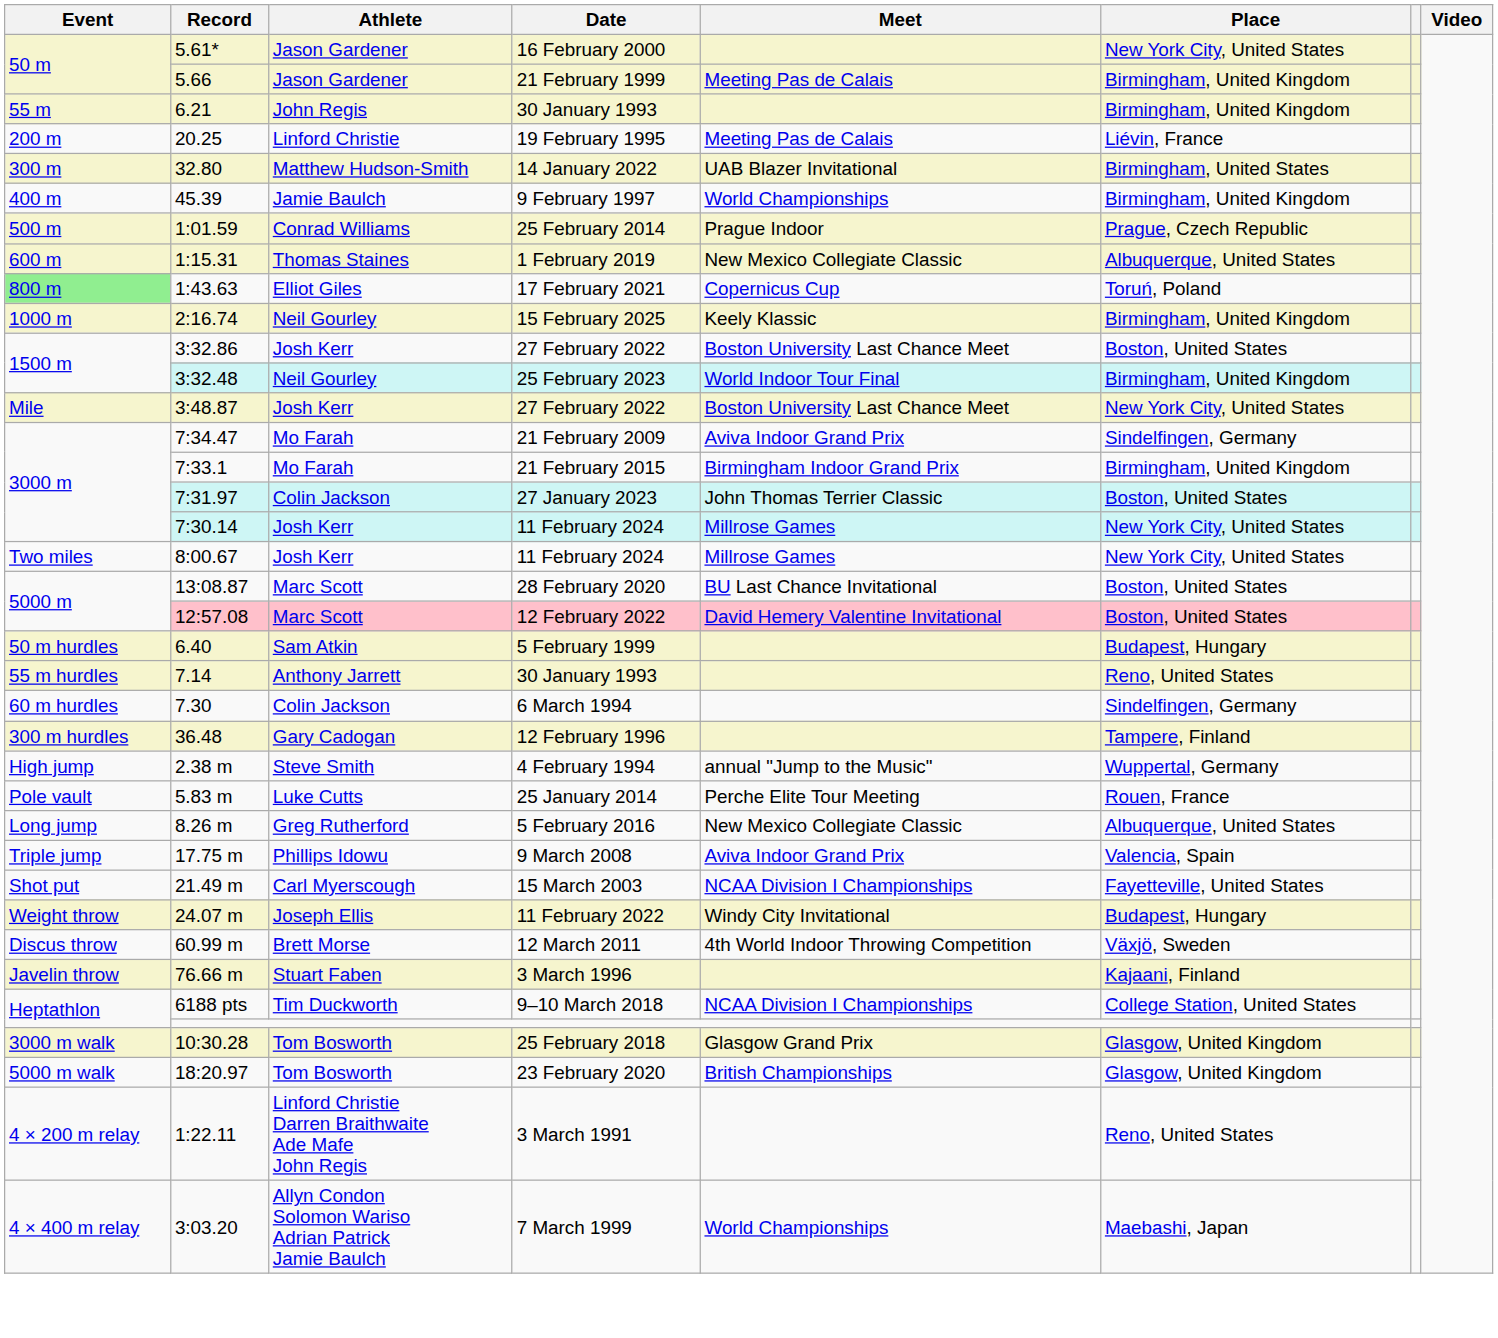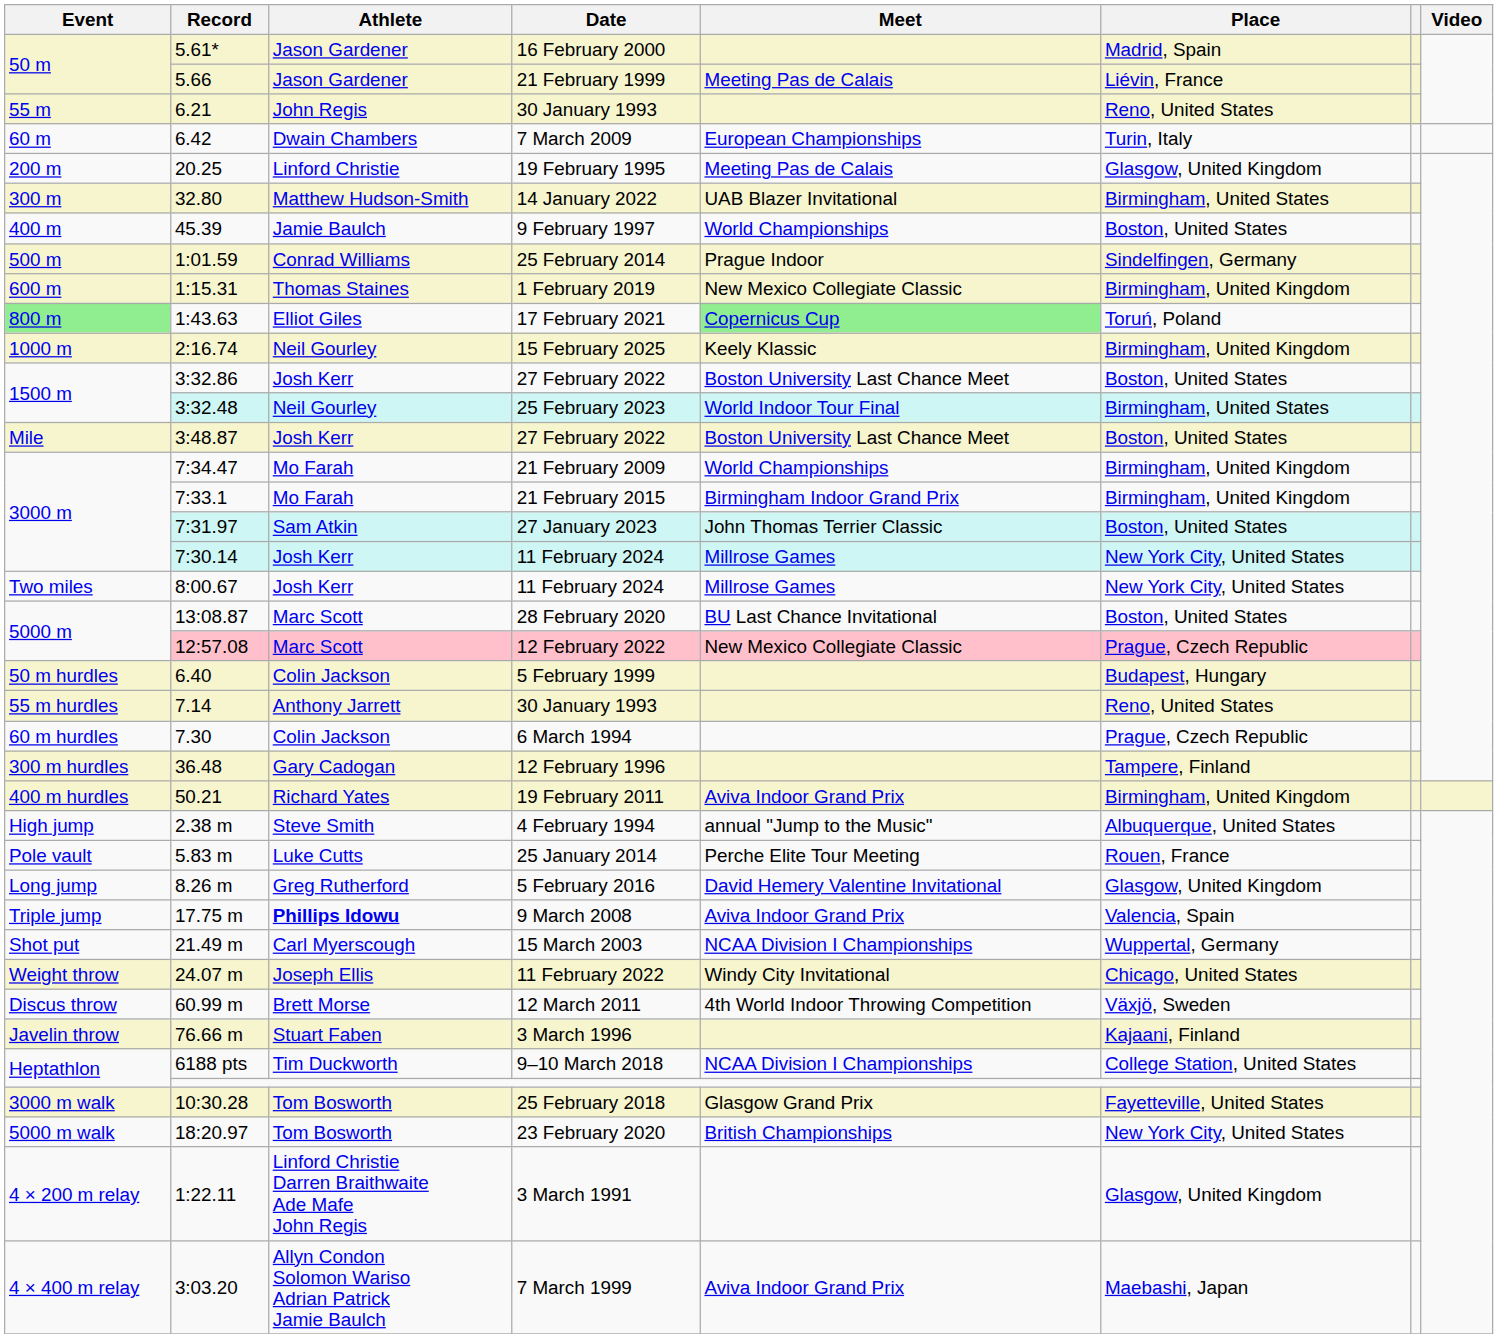 <table class="wikitable sortable" style="font-size:95%; width: 95%;">
 <tr>
 <th>Event</th>
 <th>Record</th>
 <th>Athlete</th>
 <th>Date</th>
 <th>Meet</th>
 <th>Place</th>
 <th></th>
 <th>Video</th>
 </tr>
 <tr style="background:#f6F5CE;">
 <td rowspan=2><a href='#'>50 m</a></td>
 <td>5.61*</td>
 <td><a href='#'>Jason Gardener</a></td>
 <td>16 February 2000</td>
 <td></td>
-<td><a href='#'>New York City</a>, United States</td>
+<td><a href='#'>Madrid</a>, Spain</td>
 <td></td>
 </tr>
 <tr style="background:#f6F5CE;">
 <td>5.66</td>
 <td><a href='#'>Jason Gardener</a></td>
 <td>21 February 1999</td>
 <td><a href='#'>Meeting Pas de Calais</a></td>
-<td><a href='#'>Birmingham</a>, United Kingdom</td>
+<td><a href='#'>Liévin</a>, France</td>
 <td></td>
 </tr>
 <tr style="background:#f6F5CE;">
 <td><a href='#'>55 m</a></td>
 <td>6.21 </td>
 <td><a href='#'>John Regis</a></td>
 <td>30 January 1993</td>
 <td></td>
-<td><a href='#'>Birmingham</a>, United Kingdom</td>
+<td><a href='#'>Reno</a>, United States</td>
+<td></td>
+</tr>
+<tr>
+<td><a href='#'>60 m</a></td>
+<td>6.42</td>
+<td><a href='#'>Dwain Chambers</a></td>
+<td>7 March 2009</td>
+<td><a href='#'>European Championships</a></td>
+<td><a href='#'>Turin</a>, Italy</td>
+<td></td>
 <td></td>
 </tr>
 <tr>
 <td><a href='#'>200 m</a></td>
 <td>20.25</td>
 <td><a href='#'>Linford Christie</a></td>
 <td>19 February 1995</td>
 <td><a href='#'>Meeting Pas de Calais</a></td>
-<td><a href='#'>Liévin</a>, France</td>
+<td><a href='#'>Glasgow</a>, United Kingdom</td>
 <td></td>
 </tr>
 <tr style="background:#f6F5CE;">
 <td><a href='#'>300 m</a></td>
 <td>32.80</td>
 <td><a href='#'>Matthew Hudson-Smith</a></td>
 <td>14 January 2022</td>
 <td>UAB Blazer Invitational</td>
 <td><a href='#'>Birmingham</a>, United States</td>
 <td></td>
 </tr>
 <tr>
 <td><a href='#'>400 m</a></td>
 <td>45.39</td>
 <td><a href='#'>Jamie Baulch</a></td>
 <td>9 February 1997</td>
 <td><a href='#'>World Championships</a></td>
-<td><a href='#'>Birmingham</a>, United Kingdom</td>
+<td><a href='#'>Boston</a>, United States</td>
 <td></td>
 </tr>
 <tr style="background:#f6F5CE;">
 <td><a href='#'>500 m</a></td>
 <td>1:01.59</td>
 <td><a href='#'>Conrad Williams</a></td>
 <td>25 February 2014</td>
 <td>Prague Indoor</td>
-<td><a href='#'>Prague</a>, Czech Republic</td>
+<td><a href='#'>Sindelfingen</a>, Germany</td>
 <td></td>
 </tr>
 <tr style="background:#f6F5CE;">
 <td><a href='#'>600 m</a></td>
 <td>1:15.31 </td>
 <td><a href='#'>Thomas Staines</a></td>
 <td>1 February 2019</td>
 <td>New Mexico Collegiate Classic</td>
-<td><a href='#'>Albuquerque</a>, United States</td>
+<td><a href='#'>Birmingham</a>, United Kingdom</td>
 <td></td>
 </tr>
 <tr>
 <td style="background: lightgreen;"><a href='#'>800 m</a></td>
 <td>1:43.63</td>
 <td><a href='#'>Elliot Giles</a></td>
 <td>17 February 2021</td>
-<td><a href='#'>Copernicus Cup</a></td>
+<td style="background: lightgreen;"><a href='#'>Copernicus Cup</a></td>
 <td><a href='#'>Toruń</a>, Poland</td>
 <td></td>
 </tr>
 <tr style="background:#f6F5CE;">
 <td><a href='#'>1000 m</a></td>
 <td>2:16.74</td>
 <td><a href='#'>Neil Gourley</a></td>
 <td>15 February 2025</td>
 <td>Keely Klassic</td>
 <td><a href='#'>Birmingham</a>, United Kingdom</td>
 <td></td>
 </tr>
 <tr>
 <td rowspan=2><a href='#'>1500 m</a></td>
 <td>3:32.86</td>
 <td><a href='#'>Josh Kerr</a></td>
 <td>27 February 2022</td>
 <td><a href='#'>Boston University</a> Last Chance Meet</td>
 <td><a href='#'>Boston</a>, United States</td>
 <td></td>
 </tr>
 <tr bgcolor=#CEF6F5>
 <td>3:32.48</td>
 <td><a href='#'>Neil Gourley</a></td>
 <td>25 February 2023</td>
 <td><a href='#'>World Indoor Tour Final</a></td>
-<td><a href='#'>Birmingham</a>, United Kingdom</td>
+<td><a href='#'>Birmingham</a>, United States</td>
 <td></td>
 </tr>
 <tr style="background:#f6F5CE;">
 <td><a href='#'>Mile</a></td>
 <td>3:48.87</td>
 <td><a href='#'>Josh Kerr</a></td>
 <td>27 February 2022</td>
 <td><a href='#'>Boston University</a> Last Chance Meet</td>
-<td><a href='#'>New York City</a>, United States</td>
+<td><a href='#'>Boston</a>, United States</td>
 <td></td>
 </tr>
 <tr>
 <td rowspan=4><a href='#'>3000 m</a></td>
 <td>7:34.47</td>
 <td><a href='#'>Mo Farah</a></td>
 <td>21 February 2009</td>
-<td><a href='#'>Aviva Indoor Grand Prix</a></td>
-<td><a href='#'>Sindelfingen</a>, Germany</td>
+<td><a href='#'>World Championships</a></td>
+<td><a href='#'>Birmingham</a>, United Kingdom</td>
 <td></td>
 </tr>
 <tr>
 <td>7:33.1 </td>
 <td><a href='#'>Mo Farah</a></td>
 <td>21 February 2015</td>
 <td><a href='#'>Birmingham Indoor Grand Prix</a></td>
 <td><a href='#'>Birmingham</a>, United Kingdom</td>
 <td></td>
 </tr>
 <tr bgcolor=#CEF6F5>
 <td>7:31.97</td>
-<td><a href='#'>Colin Jackson</a></td>
+<td><a href='#'>Sam Atkin</a></td>
 <td>27 January 2023</td>
 <td>John Thomas Terrier Classic</td>
 <td><a href='#'>Boston</a>, United States</td>
 <td></td>
 </tr>
 <tr bgcolor=#CEF6F5>
 <td>7:30.14</td>
 <td><a href='#'>Josh Kerr</a></td>
 <td>11 February 2024</td>
 <td><a href='#'>Millrose Games</a></td>
 <td><a href='#'>New York City</a>, United States</td>
 <td></td>
 </tr>
 <tr>
 <td><a href='#'>Two miles</a></td>
 <td>8:00.67</td>
 <td><a href='#'>Josh Kerr</a></td>
 <td>11 February 2024</td>
 <td><a href='#'>Millrose Games</a></td>
 <td><a href='#'>New York City</a>, United States</td>
 <td></td>
 </tr>
 <tr>
 <td rowspan="2"><a href='#'>5000 m</a></td>
 <td>13:08.87</td>
 <td><a href='#'>Marc Scott</a></td>
 <td>28 February 2020</td>
 <td><a href='#'>BU</a> Last Chance Invitational</td>
 <td><a href='#'>Boston</a>, United States</td>
 <td></td>
 </tr>
 <tr style="background:pink">
 <td>12:57.08</td>
 <td><a href='#'>Marc Scott</a></td>
 <td>12 February 2022</td>
-<td><a href='#'>David Hemery Valentine Invitational</a></td>
-<td><a href='#'>Boston</a>, United States</td>
+<td>New Mexico Collegiate Classic</td>
+<td><a href='#'>Prague</a>, Czech Republic</td>
 <td></td>
 </tr>
 <tr style="background:#f6F5CE;">
 <td><a href='#'>50 m hurdles</a></td>
 <td>6.40</td>
-<td><a href='#'>Sam Atkin</a></td>
+<td><a href='#'>Colin Jackson</a></td>
 <td>5 February 1999</td>
 <td></td>
 <td><a href='#'>Budapest</a>, Hungary</td>
 <td></td>
 </tr>
 <tr style="background:#f6F5CE;">
 <td><a href='#'>55 m hurdles</a></td>
 <td>7.14 </td>
 <td><a href='#'>Anthony Jarrett</a></td>
 <td>30 January 1993</td>
 <td></td>
 <td><a href='#'>Reno</a>, United States</td>
 <td></td>
 </tr>
 <tr>
 <td><a href='#'>60 m hurdles</a></td>
 <td>7.30</td>
 <td><a href='#'>Colin Jackson</a></td>
 <td>6 March 1994</td>
 <td></td>
-<td><a href='#'>Sindelfingen</a>, Germany</td>
+<td><a href='#'>Prague</a>, Czech Republic</td>
 <td></td>
 </tr>
 <tr style="background:#f6F5CE;">
 <td><a href='#'>300 m hurdles</a></td>
 <td>36.48 </td>
 <td><a href='#'>Gary Cadogan</a></td>
 <td>12 February 1996</td>
 <td></td>
 <td><a href='#'>Tampere</a>, Finland</td>
 <td></td>
 </tr>
+<tr style="background:#f6F5CE;">
+<td><a href='#'>400 m hurdles</a></td>
+<td>50.21</td>
+<td><a href='#'>Richard Yates</a></td>
+<td>19 February 2011</td>
+<td><a href='#'>Aviva Indoor Grand Prix</a></td>
+<td><a href='#'>Birmingham</a>, United Kingdom</td>
+<td></td>
+<td></td>
+</tr>
 <tr>
 <td><a href='#'>High jump</a></td>
 <td>2.38 m </td>
 <td><a href='#'>Steve Smith</a></td>
 <td>4 February 1994</td>
 <td>annual "Jump to the Music"</td>
-<td><a href='#'>Wuppertal</a>, Germany</td>
+<td><a href='#'>Albuquerque</a>, United States</td>
 <td></td>
 </tr>
 <tr>
 <td><a href='#'>Pole vault</a></td>
 <td>5.83 m </td>
 <td><a href='#'>Luke Cutts</a></td>
 <td>25 January 2014</td>
 <td>Perche Elite Tour Meeting</td>
 <td><a href='#'>Rouen</a>, France</td>
 <td></td>
 </tr>
 <tr>
 <td><a href='#'>Long jump</a></td>
 <td>8.26 m </td>
 <td><a href='#'>Greg Rutherford</a></td>
 <td>5 February 2016</td>
-<td>New Mexico Collegiate Classic</td>
-<td><a href='#'>Albuquerque</a>, United States</td>
+<td><a href='#'>David Hemery Valentine Invitational</a></td>
+<td><a href='#'>Glasgow</a>, United Kingdom</td>
 <td></td>
 </tr>
 <tr>
 <td><a href='#'>Triple jump</a></td>
 <td>17.75 m</td>
-<td><a href='#'>Phillips Idowu</a></td>
+<td><strong><a href='#'>Phillips Idowu</a></strong></td>
 <td>9 March 2008</td>
 <td><a href='#'>Aviva Indoor Grand Prix</a></td>
 <td><a href='#'>Valencia</a>, Spain</td>
 <td></td>
 </tr>
 <tr>
 <td><a href='#'>Shot put</a></td>
 <td>21.49 m</td>
 <td><a href='#'>Carl Myerscough</a></td>
 <td>15 March 2003</td>
 <td><a href='#'>NCAA Division I Championships</a></td>
-<td><a href='#'>Fayetteville</a>, United States</td>
+<td><a href='#'>Wuppertal</a>, Germany</td>
 <td></td>
 </tr>
 <tr style="background:#f6F5CE;">
 <td><a href='#'>Weight throw</a></td>
 <td>24.07 m</td>
 <td><a href='#'>Joseph Ellis</a></td>
 <td>11 February 2022</td>
 <td>Windy City Invitational</td>
-<td><a href='#'>Budapest</a>, Hungary</td>
+<td><a href='#'>Chicago</a>, United States</td>
 <td></td>
 </tr>
 <tr>
 <td><a href='#'>Discus throw</a></td>
 <td>60.99 m</td>
 <td><a href='#'>Brett Morse</a></td>
 <td>12 March 2011</td>
 <td>4th World Indoor Throwing Competition</td>
 <td><a href='#'>Växjö</a>, Sweden</td>
 <td></td>
 </tr>
 <tr style="background:#f6F5CE;">
 <td><a href='#'>Javelin throw</a></td>
 <td>76.66 m</td>
 <td><a href='#'>Stuart Faben</a></td>
 <td>3 March 1996</td>
 <td></td>
 <td><a href='#'>Kajaani</a>, Finland</td>
 <td></td>
 </tr>
 <tr>
 <td rowspan=2><a href='#'>Heptathlon</a></td>
 <td>6188 pts</td>
 <td><a href='#'>Tim Duckworth</a></td>
 <td>9–10 March 2018</td>
 <td><a href='#'>NCAA Division I Championships</a></td>
 <td><a href='#'>College Station</a>, United States</td>
 <td></td>
 </tr>
 <tr>
 <td colspan=5></td>
 <td></td>
 </tr>
 <tr style="background:#f6F5CE;">
 <td><a href='#'>3000 m walk</a></td>
 <td>10:30.28</td>
 <td><a href='#'>Tom Bosworth</a></td>
 <td>25 February 2018</td>
 <td>Glasgow Grand Prix</td>
-<td><a href='#'>Glasgow</a>, United Kingdom</td>
+<td><a href='#'>Fayetteville</a>, United States</td>
 <td></td>
 </tr>
 <tr>
 <td><a href='#'>5000 m walk</a></td>
 <td>18:20.97</td>
 <td><a href='#'>Tom Bosworth</a></td>
 <td>23 February 2020</td>
 <td><a href='#'>British Championships</a></td>
-<td><a href='#'>Glasgow</a>, United Kingdom</td>
+<td><a href='#'>New York City</a>, United States</td>
 <td></td>
 </tr>
 <tr>
 <td><a href='#'>4 × 200 m relay</a></td>
 <td>1:22.11</td>
 <td><a href='#'>Linford Christie</a><br><a href='#'>Darren Braithwaite</a><br><a href='#'>Ade Mafe</a><br><a href='#'>John Regis</a></td>
 <td>3 March 1991</td>
 <td></td>
-<td><a href='#'>Reno</a>, United States</td>
+<td><a href='#'>Glasgow</a>, United Kingdom</td>
 <td></td>
 </tr>
 <tr>
 <td><a href='#'>4 × 400 m relay</a></td>
 <td>3:03.20</td>
 <td><a href='#'>Allyn Condon</a><br><a href='#'>Solomon Wariso</a><br><a href='#'>Adrian Patrick</a><br><a href='#'>Jamie Baulch</a></td>
 <td>7 March 1999</td>
-<td><a href='#'>World Championships</a></td>
+<td><a href='#'>Aviva Indoor Grand Prix</a></td>
 <td><a href='#'>Maebashi</a>, Japan</td>
 <td></td>
 </tr>
 </table>
